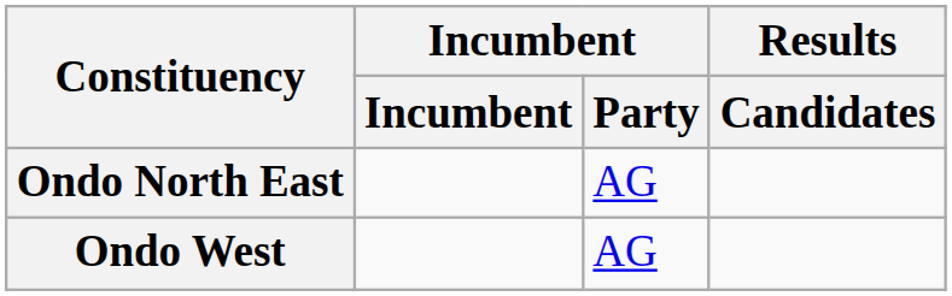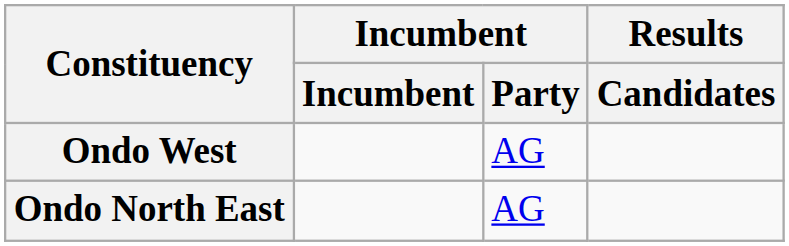 <table class="wikitable sortable">
 <tr>
 <th rowspan="2">Constituency</th>
 <th colspan="2">Incumbent</th>
 <th>Results</th>
 </tr>
 <tr valign="bottom">
 <th>Incumbent</th>
 <th>Party</th>
 <th>Candidates</th>
 </tr>
 <tr>
+<th>Ondo West</th>
+<td></td>
+<td><a href='#'>AG</a></td>
+<td nowrap=""></td>
+</tr>
+<tr>
 <th>Ondo North East</th>
 <td></td>
 <td><a href='#'>AG</a></td>
 <td nowrap=""></td>
 </tr>
-<tr>
-<th>Ondo West</th>
-<td></td>
-<td><a href='#'>AG</a></td>
-<td nowrap=""></td>
-</tr>
 </table>
